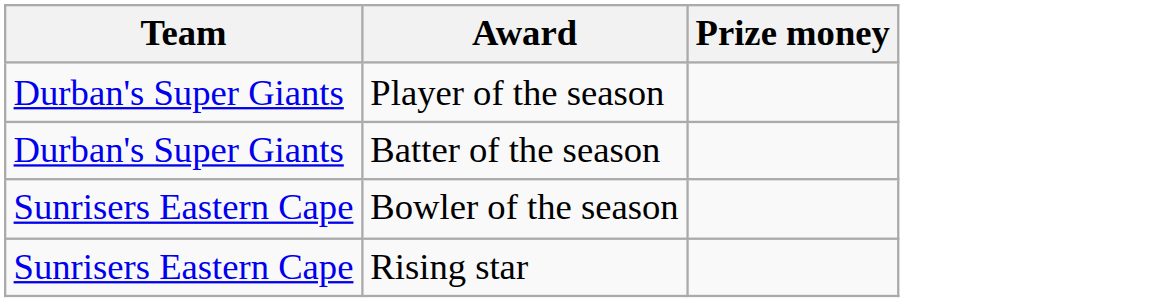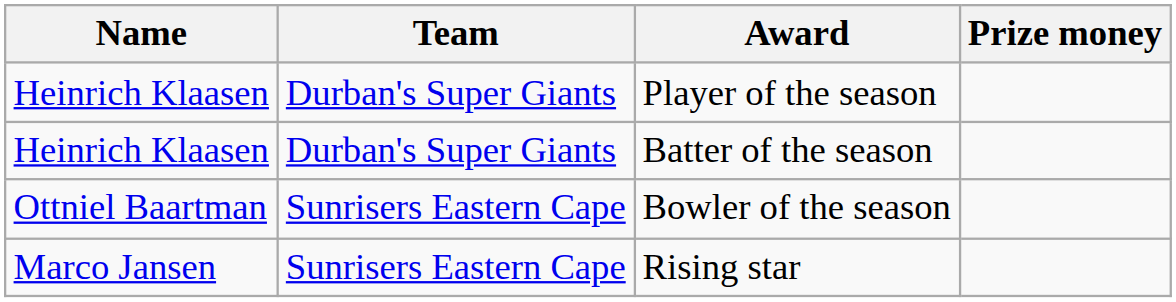 <table class="wikitable">
 <tr>
+<th>Name</th>
 <th>Team</th>
 <th>Award</th>
 <th>Prize money</th>
 </tr>
 <tr>
+<td><a href='#'>Heinrich Klaasen</a></td>
 <td><a href='#'>Durban's Super Giants</a></td>
 <td>Player of the season</td>
 <td></td>
 </tr>
 <tr>
+<td><a href='#'>Heinrich Klaasen</a></td>
 <td><a href='#'>Durban's Super Giants</a></td>
 <td>Batter of the season</td>
 <td></td>
 </tr>
 <tr>
+<td><a href='#'>Ottniel Baartman</a></td>
 <td><a href='#'>Sunrisers Eastern Cape</a></td>
 <td>Bowler of the season</td>
 <td></td>
 </tr>
 <tr>
+<td><a href='#'>Marco Jansen</a></td>
 <td><a href='#'>Sunrisers Eastern Cape</a></td>
 <td>Rising star</td>
 <td></td>
 </tr>
 </table>
